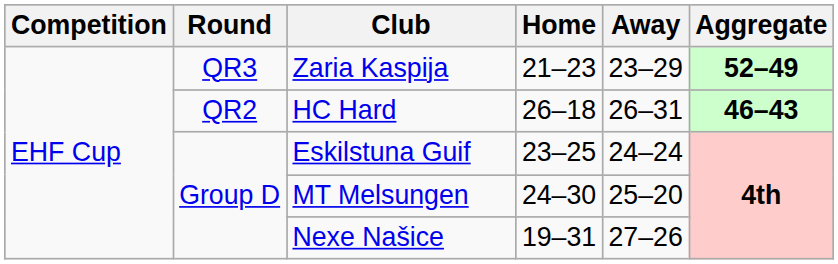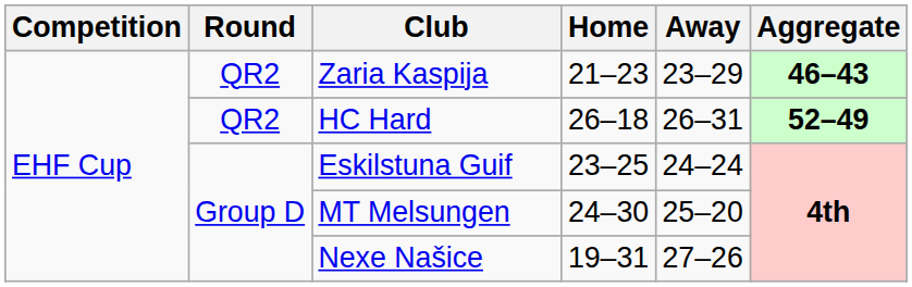 <table class="wikitable">
 <tr>
 <th>Competition</th>
 <th>Round</th>
 <th width="130">Club</th>
 <th>Home</th>
 <th>Away</th>
 <th>Aggregate</th>
 </tr>
 <tr>
 <td rowspan="5"><a href='#'>EHF Cup</a></td>
-<td style="text-align:center;"><a href='#'>QR3</a></td>
+<td style="text-align:center;"><a href='#'>QR2</a></td>
 <td> <a href='#'>Zaria Kaspija</a></td>
 <td style="text-align:center;">21–23</td>
 <td style="text-align:center;">23–29</td>
-<td style="text-align:center;" bgcolor="#ccffcc"><strong>52–49</strong></td>
+<td style="text-align:center;" bgcolor="#ccffcc"><strong>46–43</strong></td>
 </tr>
 <tr>
 <td style="text-align:center;"><a href='#'>QR2</a></td>
 <td> <a href='#'>HC Hard</a></td>
 <td style="text-align:center;">26–18</td>
 <td style="text-align:center;">26–31</td>
-<td style="text-align:center;" bgcolor="#ccffcc"><strong>46–43</strong></td>
+<td style="text-align:center;" bgcolor="#ccffcc"><strong>52–49</strong></td>
 </tr>
 <tr>
 <td rowspan="3" style="text-align:center;"><a href='#'>Group D</a></td>
 <td> <a href='#'>Eskilstuna Guif</a></td>
 <td style="text-align:center;">23–25</td>
 <td style="text-align:center;">24–24</td>
 <td rowspan="3" style="text-align:center;" bgcolor="#ffcccc"><strong>4th</strong></td>
 </tr>
 <tr>
 <td> <a href='#'>MT Melsungen</a></td>
 <td style="text-align:center;">24–30</td>
 <td style="text-align:center;">25–20</td>
 </tr>
 <tr>
 <td> <a href='#'>Nexe Našice</a></td>
 <td style="text-align:center;">19–31</td>
 <td style="text-align:center;">27–26</td>
 </tr>
 </table>
